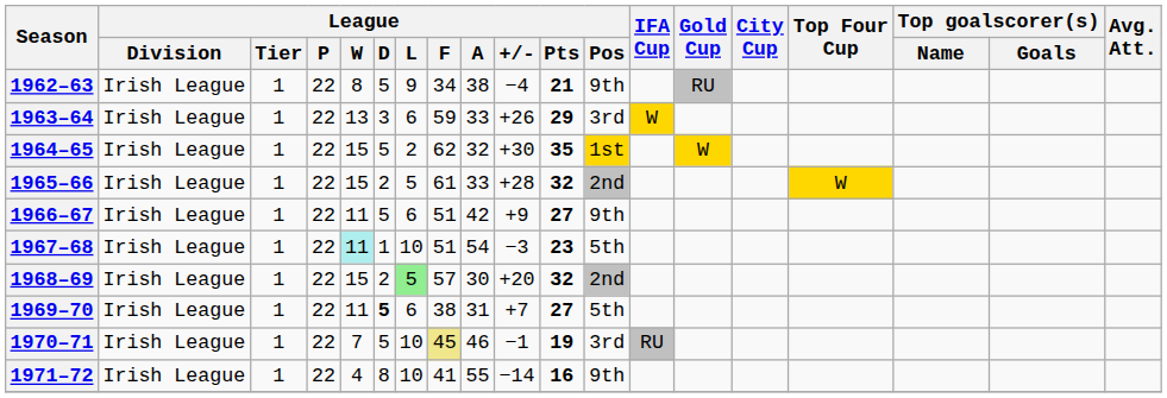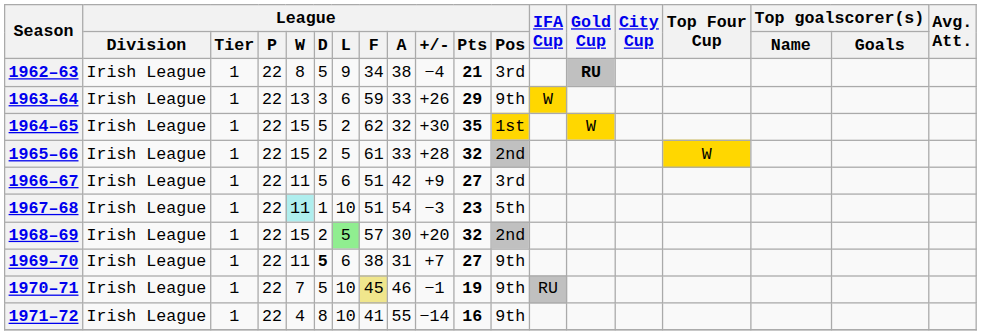 <table class="wikitable sortable" style="text-align: center">
 <tr>
 <th rowspan=2>Season</th>
 <th colspan=11>League</th>
 <th rowspan=2><a href='#'>IFA <br> Cup</a></th>
 <th rowspan=2><a href='#'>Gold <br> Cup</a></th>
 <th rowspan=2><a href='#'>City <br>Cup</a></th>
 <th rowspan=2>Top Four <br> Cup</th>
 <th colspan=2>Top goalscorer(s)</th>
 <th rowspan=2>Avg.<br>Att.</th>
 </tr>
 <tr>
 <th>Division</th>
 <th>Tier</th>
 <th>P</th>
 <th>W</th>
 <th>D</th>
 <th>L</th>
 <th>F</th>
 <th>A</th>
 <th>+/-</th>
 <th>Pts</th>
 <th>Pos</th>
 <th>Name</th>
 <th>Goals</th>
 </tr>
 <tr>
 <th><a href='#'>1962–63</a></th>
 <td>Irish League</td>
 <td>1</td>
 <td>22</td>
 <td>8</td>
 <td>5</td>
 <td>9</td>
 <td>34</td>
 <td>38</td>
 <td>−4</td>
 <td><strong>21</strong></td>
-<td>9th</td>
+<td>3rd</td>
 <td></td>
-<td bgcolor="silver">RU</td>
+<td bgcolor="silver"><strong>RU</strong></td>
 <td></td>
 <td></td>
 <td></td>
 <td></td>
 <td></td>
 </tr>
 <tr>
 <th><a href='#'>1963–64</a></th>
 <td>Irish League</td>
 <td>1</td>
 <td>22</td>
 <td>13</td>
 <td>3</td>
 <td>6</td>
 <td>59</td>
 <td>33</td>
 <td>+26</td>
 <td><strong>29</strong></td>
-<td>3rd</td>
+<td>9th</td>
 <td bgcolor="gold">W</td>
 <td></td>
 <td></td>
 <td></td>
 <td></td>
 <td></td>
 <td></td>
 </tr>
 <tr>
 <th><a href='#'>1964–65</a></th>
 <td>Irish League</td>
 <td>1</td>
 <td>22</td>
 <td>15</td>
 <td>5</td>
 <td>2</td>
 <td>62</td>
 <td>32</td>
 <td>+30</td>
 <td><strong>35</strong></td>
 <td bgcolor="gold">1st</td>
 <td></td>
 <td bgcolor="gold">W</td>
 <td></td>
 <td></td>
 <td></td>
 <td></td>
 <td></td>
 </tr>
 <tr>
 <th><a href='#'>1965–66</a></th>
 <td>Irish League</td>
 <td>1</td>
 <td>22</td>
 <td>15</td>
 <td>2</td>
 <td>5</td>
 <td>61</td>
 <td>33</td>
 <td>+28</td>
 <td><strong>32</strong></td>
 <td bgcolor="silver">2nd</td>
 <td></td>
 <td></td>
 <td></td>
 <td bgcolor="gold">W</td>
 <td></td>
 <td></td>
 <td></td>
 </tr>
 <tr>
 <th><a href='#'>1966–67</a></th>
 <td>Irish League</td>
 <td>1</td>
 <td>22</td>
 <td>11</td>
 <td>5</td>
 <td>6</td>
 <td>51</td>
 <td>42</td>
 <td>+9</td>
 <td><strong>27</strong></td>
-<td>9th</td>
+<td>3rd</td>
 <td></td>
 <td></td>
 <td></td>
 <td></td>
 <td></td>
 <td></td>
 <td></td>
 </tr>
 <tr>
 <th><a href='#'>1967–68</a></th>
 <td>Irish League</td>
 <td>1</td>
 <td>22</td>
 <td style="background: paleturquoise;">11</td>
 <td>1</td>
 <td>10</td>
 <td>51</td>
 <td>54</td>
 <td>−3</td>
 <td><strong>23</strong></td>
 <td>5th</td>
 <td></td>
 <td></td>
 <td></td>
 <td></td>
 <td></td>
 <td></td>
 <td></td>
 </tr>
 <tr>
 <th><a href='#'>1968–69</a></th>
 <td>Irish League</td>
 <td>1</td>
 <td>22</td>
 <td>15</td>
 <td>2</td>
 <td style="background: lightgreen;">5</td>
 <td>57</td>
 <td>30</td>
 <td>+20</td>
 <td><strong>32</strong></td>
 <td bgcolor="silver">2nd</td>
 <td></td>
 <td></td>
 <td></td>
 <td></td>
 <td></td>
 <td></td>
 <td></td>
 </tr>
 <tr>
 <th><a href='#'>1969–70</a></th>
 <td>Irish League</td>
 <td>1</td>
 <td>22</td>
 <td>11</td>
 <td><strong>5</strong></td>
 <td>6</td>
 <td>38</td>
 <td>31</td>
 <td>+7</td>
 <td><strong>27</strong></td>
-<td>5th</td>
+<td>9th</td>
 <td></td>
 <td></td>
 <td></td>
 <td></td>
 <td></td>
 <td></td>
 <td></td>
 </tr>
 <tr>
 <th><a href='#'>1970–71</a></th>
 <td>Irish League</td>
 <td>1</td>
 <td>22</td>
 <td>7</td>
 <td>5</td>
 <td>10</td>
 <td style="background: khaki;">45</td>
 <td>46</td>
 <td>−1</td>
 <td><strong>19</strong></td>
-<td>3rd</td>
+<td>9th</td>
 <td bgcolor="silver">RU</td>
 <td></td>
 <td></td>
 <td></td>
 <td></td>
 <td></td>
 <td></td>
 </tr>
 <tr>
 <th><a href='#'>1971–72</a></th>
 <td>Irish League</td>
 <td>1</td>
 <td>22</td>
 <td>4</td>
 <td>8</td>
 <td>10</td>
 <td>41</td>
 <td>55</td>
 <td>−14</td>
 <td><strong>16</strong></td>
 <td>9th</td>
 <td></td>
 <td></td>
 <td></td>
 <td></td>
 <td></td>
 <td></td>
 <td></td>
 </tr>
 <tr>
 </tr>
 </table>
